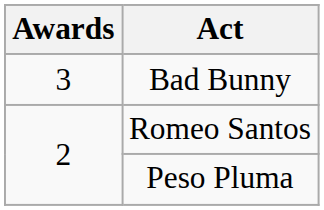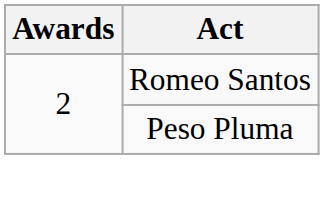 <table class="wikitable" rowspan="2" style="text-align:center;">
 <tr>
 <th scope="col">Awards</th>
 <th scope="col">Act</th>
-</tr>
-<tr>
-<td>3</td>
-<td>Bad Bunny</td>
 </tr>
 <tr>
 <td rowspan="2">2</td>
 <td>Romeo Santos</td>
 </tr>
 <tr>
 <td>Peso Pluma</td>
 </tr>
 </table>
